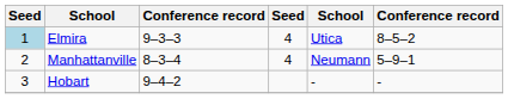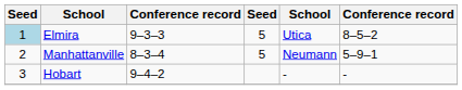 <table class="wikitable">
 <tr>
 <th>Seed</th>
 <th>School</th>
 <th>Conference record</th>
 <th>Seed</th>
 <th>School</th>
 <th>Conference record</th>
 </tr>
 <tr>
 <td align=center style="background: lightblue;">1</td>
 <td><a href='#'>Elmira</a></td>
 <td>9–3–3</td>
-<td align=center>4</td>
+<td align=center>5</td>
 <td><a href='#'>Utica</a></td>
 <td>8–5–2</td>
 </tr>
 <tr>
 <td align=center>2</td>
 <td><a href='#'>Manhattanville</a></td>
 <td>8–3–4</td>
-<td align=center>4</td>
+<td align=center>5</td>
 <td><a href='#'>Neumann</a></td>
 <td>5–9–1</td>
 </tr>
 <tr>
 <td align=center>3</td>
 <td><a href='#'>Hobart</a></td>
 <td>9–4–2</td>
 <td align=center></td>
 <td>-</td>
 <td>-</td>
 </tr>
 <tr>
 </tr>
 </table>
